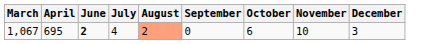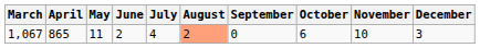 <table class="wikitable" style="font-size:90%">
 <tr>
 <th>March</th>
 <th>April</th>
+<th>May</th>
 <th>June</th>
 <th>July</th>
 <th>August</th>
 <th>September</th>
 <th>October</th>
 <th>November</th>
 <th>December</th>
 </tr>
 <tr>
 <td>1,067</td>
-<td>695</td>
-<td><strong>2</strong></td>
+<td>865</td>
+<td>11</td>
+<td>2</td>
 <td>4</td>
 <td style="background: lightsalmon;">2</td>
 <td>0</td>
 <td>6</td>
 <td>10</td>
 <td>3</td>
 </tr>
 </table>
